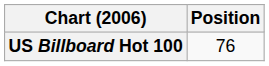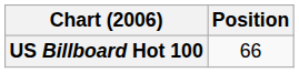 <table class="wikitable plainrowheaders" style="text-align:center">
 <tr>
 <th scope="col">Chart (2006)</th>
 <th scope="col">Position</th>
 </tr>
 <tr>
 <th scope="row">US <em>Billboard</em> Hot 100</th>
-<td>76</td>
+<td>66</td>
 </tr>
 </table>
